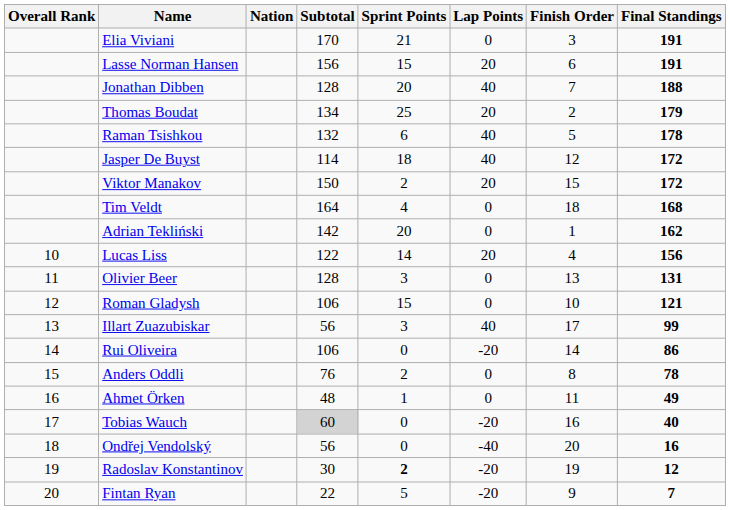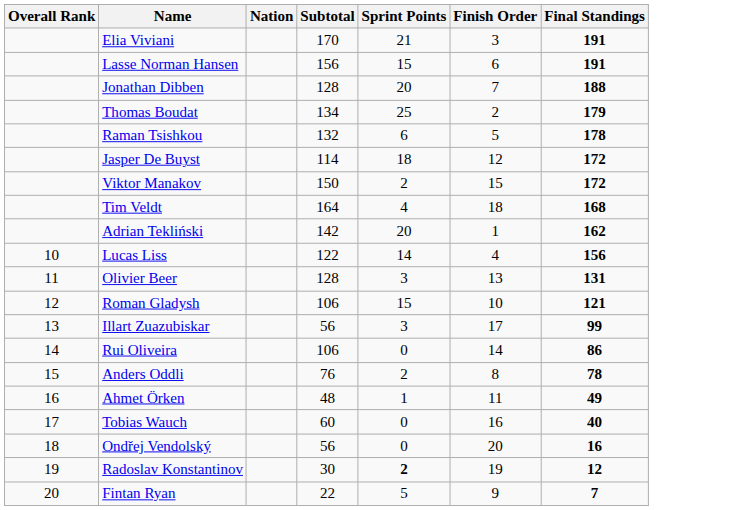 <table class="wikitable sortable" style="text-align:center">
 <tr>
 <th>Overall Rank</th>
 <th>Name</th>
 <th>Nation</th>
 <th>Subtotal</th>
 <th>Sprint Points</th>
-<th>Lap Points</th>
 <th>Finish Order</th>
 <th>Final Standings</th>
 </tr>
 <tr>
 <td></td>
 <td align=left><a href='#'>Elia Viviani</a></td>
 <td align=left></td>
 <td>170</td>
 <td>21</td>
-<td>0</td>
 <td>3</td>
 <td><strong>191</strong></td>
 </tr>
 <tr>
 <td></td>
 <td align=left><a href='#'>Lasse Norman Hansen</a></td>
 <td align=left></td>
 <td>156</td>
 <td>15</td>
-<td>20</td>
 <td>6</td>
 <td><strong>191</strong></td>
 </tr>
 <tr>
 <td></td>
 <td align=left><a href='#'>Jonathan Dibben</a></td>
 <td align=left></td>
 <td>128</td>
 <td>20</td>
-<td>40</td>
 <td>7</td>
 <td><strong>188</strong></td>
 </tr>
 <tr>
 <td></td>
 <td align=left><a href='#'>Thomas Boudat</a></td>
 <td align=left></td>
 <td>134</td>
 <td>25</td>
-<td>20</td>
 <td>2</td>
 <td><strong>179</strong></td>
 </tr>
 <tr>
 <td></td>
 <td align=left><a href='#'>Raman Tsishkou</a></td>
 <td align=left></td>
 <td>132</td>
 <td>6</td>
-<td>40</td>
 <td>5</td>
 <td><strong>178</strong></td>
 </tr>
 <tr>
 <td></td>
 <td align=left><a href='#'>Jasper De Buyst</a></td>
 <td align=left></td>
 <td>114</td>
 <td>18</td>
-<td>40</td>
 <td>12</td>
 <td><strong>172</strong></td>
 </tr>
 <tr>
 <td></td>
 <td align=left><a href='#'>Viktor Manakov</a></td>
 <td align=left></td>
 <td>150</td>
 <td>2</td>
-<td>20</td>
 <td>15</td>
 <td><strong>172</strong></td>
 </tr>
 <tr>
 <td></td>
 <td align=left><a href='#'>Tim Veldt</a></td>
 <td align=left></td>
 <td>164</td>
 <td>4</td>
-<td>0</td>
 <td>18</td>
 <td><strong>168</strong></td>
 </tr>
 <tr>
 <td></td>
 <td align=left><a href='#'>Adrian Tekliński</a></td>
 <td align=left></td>
 <td>142</td>
 <td>20</td>
-<td>0</td>
 <td>1</td>
 <td><strong>162</strong></td>
 </tr>
 <tr>
 <td>10</td>
 <td align=left><a href='#'>Lucas Liss</a></td>
 <td align=left></td>
 <td>122</td>
 <td>14</td>
-<td>20</td>
 <td>4</td>
 <td><strong>156</strong></td>
 </tr>
 <tr>
 <td>11</td>
 <td align=left><a href='#'>Olivier Beer</a></td>
 <td align=left></td>
 <td>128</td>
 <td>3</td>
-<td>0</td>
 <td>13</td>
 <td><strong>131</strong></td>
 </tr>
 <tr>
 <td>12</td>
 <td align=left><a href='#'>Roman Gladysh</a></td>
 <td align=left></td>
 <td>106</td>
 <td>15</td>
-<td>0</td>
 <td>10</td>
 <td><strong>121</strong></td>
 </tr>
 <tr>
 <td>13</td>
 <td align=left><a href='#'>Illart Zuazubiskar</a></td>
 <td align=left></td>
 <td>56</td>
 <td>3</td>
-<td>40</td>
 <td>17</td>
 <td><strong>99</strong></td>
 </tr>
 <tr>
 <td>14</td>
 <td align=left><a href='#'>Rui Oliveira</a></td>
 <td align=left></td>
 <td>106</td>
 <td>0</td>
-<td>-20</td>
 <td>14</td>
 <td><strong>86</strong></td>
 </tr>
 <tr>
 <td>15</td>
 <td align=left><a href='#'>Anders Oddli</a></td>
 <td align=left></td>
 <td>76</td>
 <td>2</td>
-<td>0</td>
 <td>8</td>
 <td><strong>78</strong></td>
 </tr>
 <tr>
 <td>16</td>
 <td align=left><a href='#'>Ahmet Örken</a></td>
 <td align=left></td>
 <td>48</td>
 <td>1</td>
-<td>0</td>
 <td>11</td>
 <td><strong>49</strong></td>
 </tr>
 <tr>
 <td>17</td>
 <td align=left><a href='#'>Tobias Wauch</a></td>
 <td align=left></td>
-<td style="background: lightgrey;">60</td>
+<td>60</td>
 <td>0</td>
-<td>-20</td>
 <td>16</td>
 <td><strong>40</strong></td>
 </tr>
 <tr>
 <td>18</td>
 <td align=left><a href='#'>Ondřej Vendolský</a></td>
 <td align=left></td>
 <td>56</td>
 <td>0</td>
-<td>-40</td>
 <td>20</td>
 <td><strong>16</strong></td>
 </tr>
 <tr>
 <td>19</td>
 <td align=left><a href='#'>Radoslav Konstantinov</a></td>
 <td align=left></td>
 <td>30</td>
 <td><strong>2</strong></td>
-<td>-20</td>
 <td>19</td>
 <td><strong>12</strong></td>
 </tr>
 <tr>
 <td>20</td>
 <td align=left><a href='#'>Fintan Ryan</a></td>
 <td align=left></td>
 <td>22</td>
 <td>5</td>
-<td>-20</td>
 <td>9</td>
 <td><strong>7</strong></td>
 </tr>
 </table>
